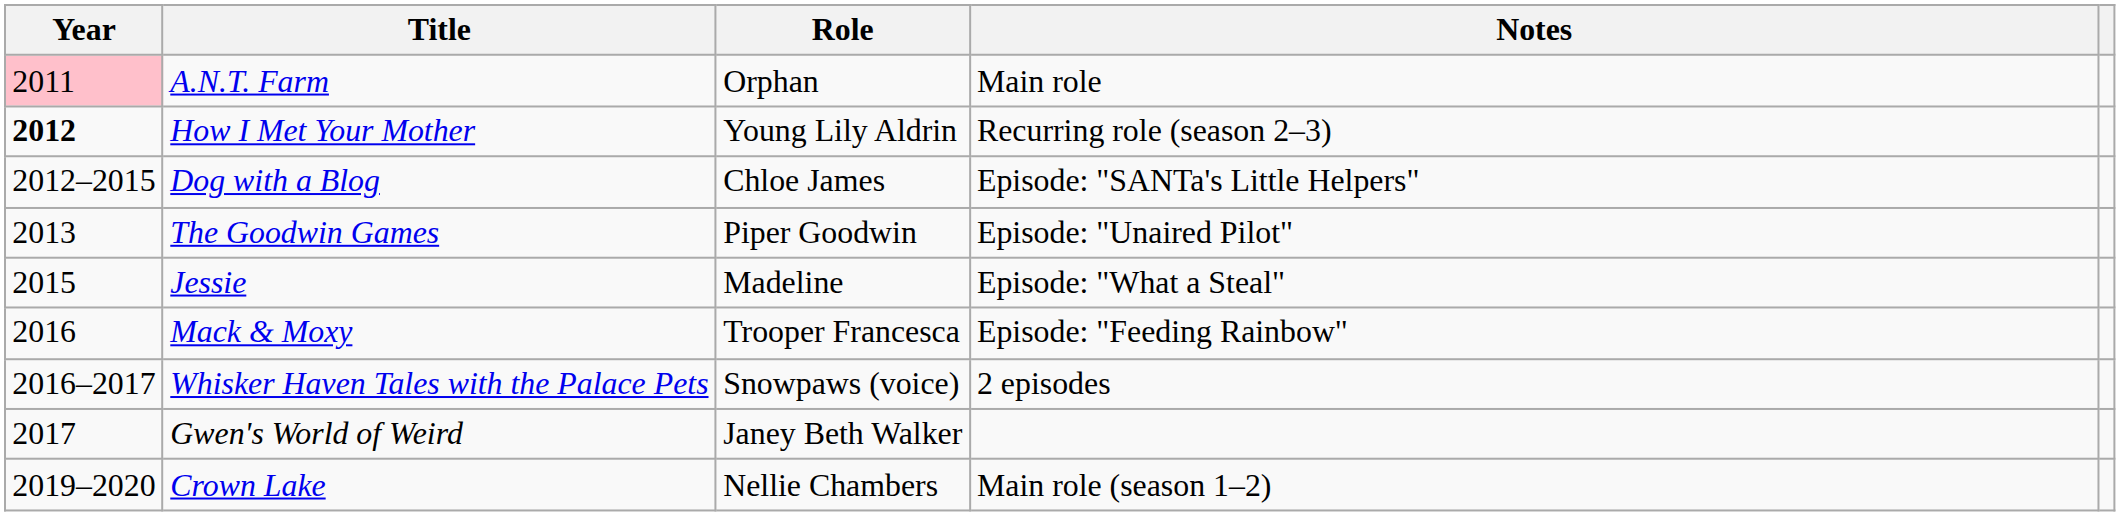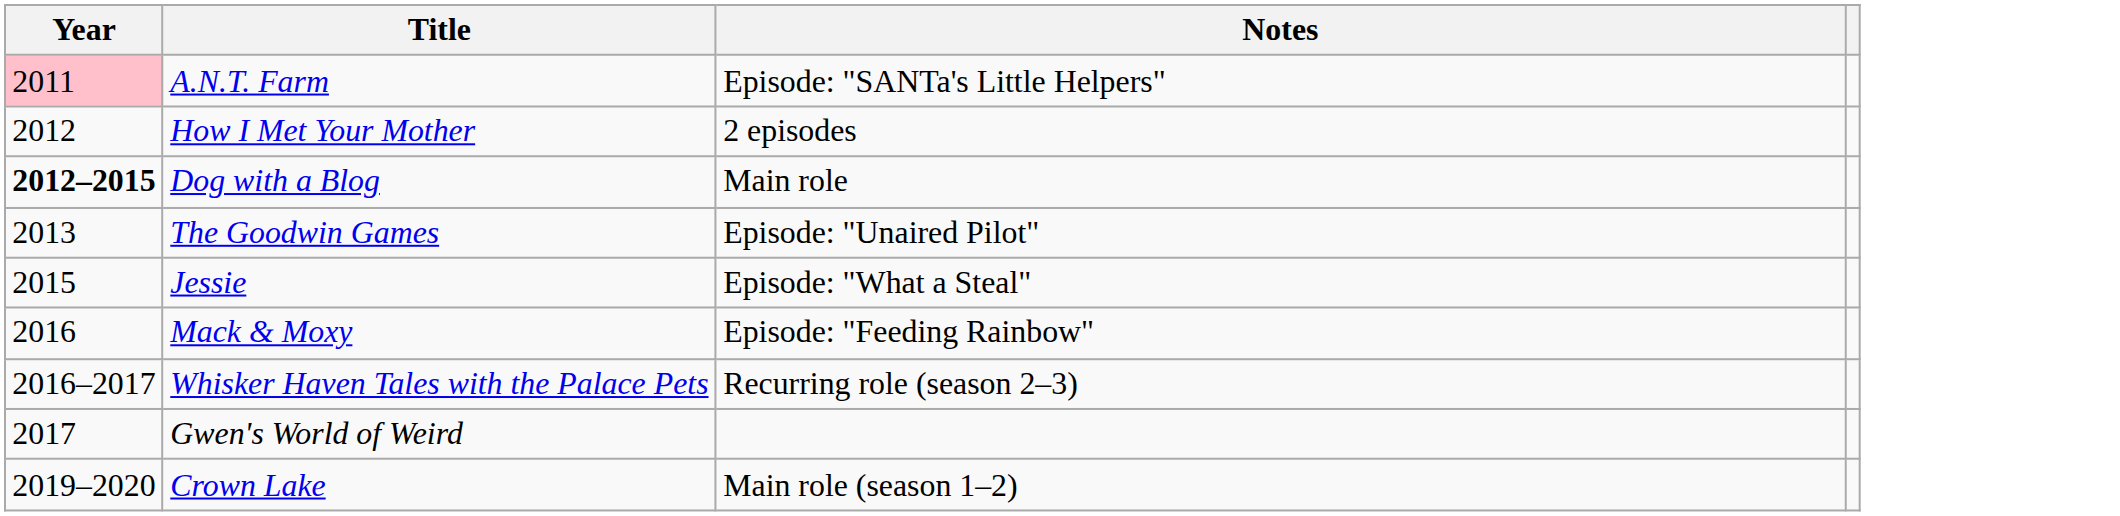 <table class="wikitable sortable">
 <tr>
 <th scope="col">Year</th>
 <th scope="col">Title</th>
-<th scope="col">Role</th>
 <th scope="col" class="unsortable" style="width: 35em">Notes</th>
 <th scope="col" class="unsortable"></th>
 </tr>
 <tr>
 <td style="background: pink;">2011</td>
 <td><em><a href='#'>A.N.T. Farm</a></em></td>
-<td>Orphan</td>
-<td>Main role</td>
+<td>Episode: "SANTa's Little Helpers"</td>
 <td></td>
 </tr>
 <tr>
-<td><strong>2012</strong></td>
+<td>2012</td>
 <td><em><a href='#'>How I Met Your Mother</a></em></td>
-<td>Young Lily Aldrin</td>
-<td>Recurring role (season 2–3)</td>
+<td>2 episodes</td>
 <td></td>
 </tr>
 <tr>
-<td>2012–2015</td>
+<td><strong>2012–2015</strong></td>
 <td><em><a href='#'>Dog with a Blog</a></em></td>
-<td>Chloe James</td>
-<td>Episode: "SANTa's Little Helpers"</td>
+<td>Main role</td>
 <td></td>
 </tr>
 <tr>
 <td>2013</td>
 <td><em><a href='#'>The Goodwin Games</a></em></td>
-<td>Piper Goodwin</td>
 <td>Episode: "Unaired Pilot"</td>
 <td></td>
 </tr>
 <tr>
 <td>2015</td>
 <td><em><a href='#'>Jessie</a></em></td>
-<td>Madeline</td>
 <td>Episode: "What a Steal"</td>
 <td></td>
 </tr>
 <tr>
 <td>2016</td>
 <td><em><a href='#'>Mack & Moxy</a></em></td>
-<td>Trooper Francesca</td>
 <td>Episode: "Feeding Rainbow"</td>
 <td></td>
 </tr>
 <tr>
 <td>2016–2017</td>
 <td><em><a href='#'>Whisker Haven Tales with the Palace Pets</a></em></td>
-<td>Snowpaws (voice)</td>
-<td>2 episodes</td>
+<td>Recurring role (season 2–3)</td>
 <td></td>
 </tr>
 <tr>
 <td>2017</td>
 <td><em>Gwen's World of Weird</em></td>
-<td>Janey Beth Walker</td>
 <td></td>
 <td></td>
 </tr>
 <tr>
 <td>2019–2020</td>
 <td><em><a href='#'>Crown Lake</a></em></td>
-<td>Nellie Chambers</td>
 <td>Main role (season 1–2)</td>
 <td></td>
 </tr>
 </table>
